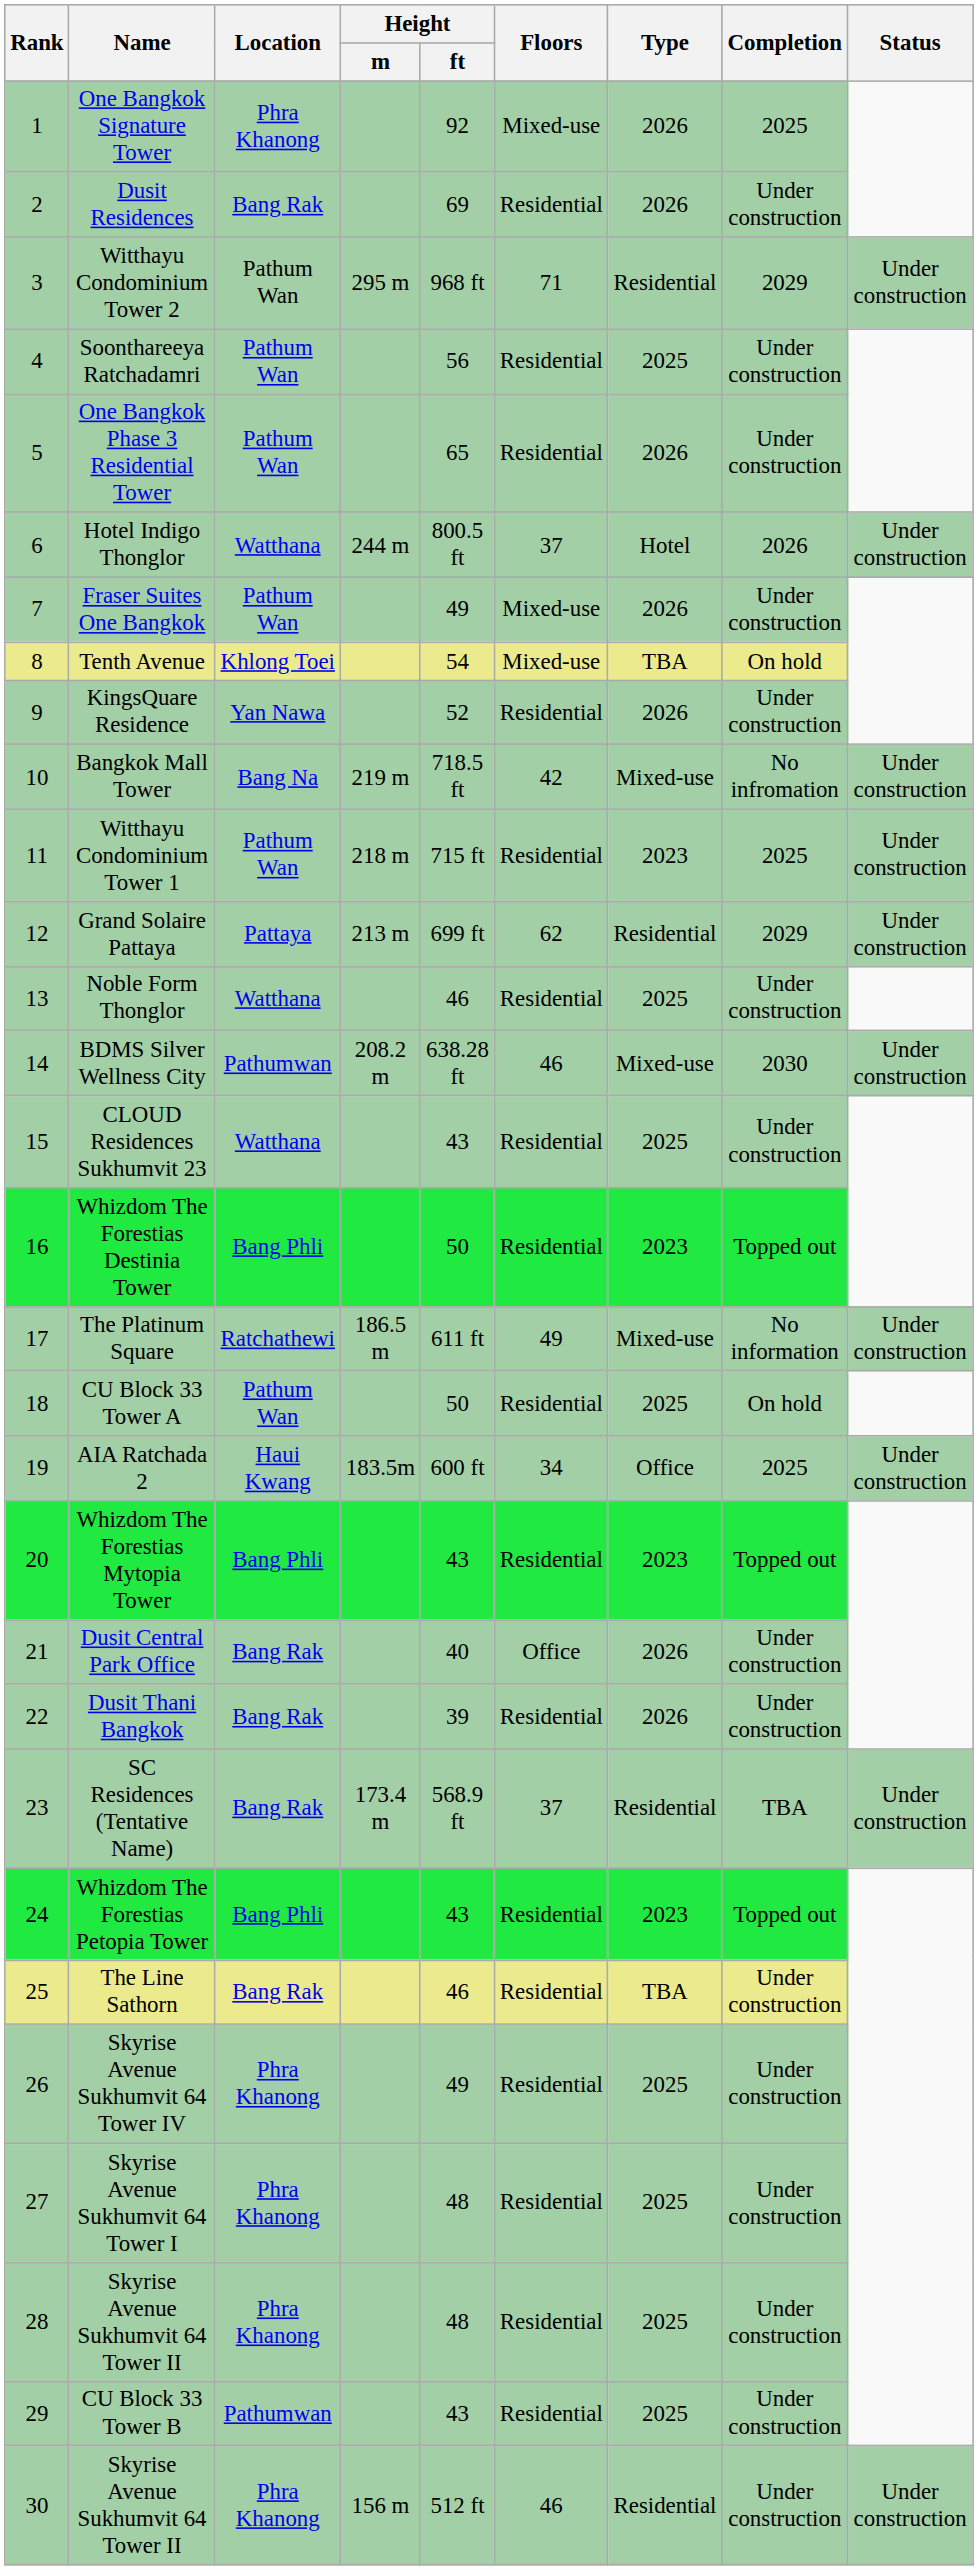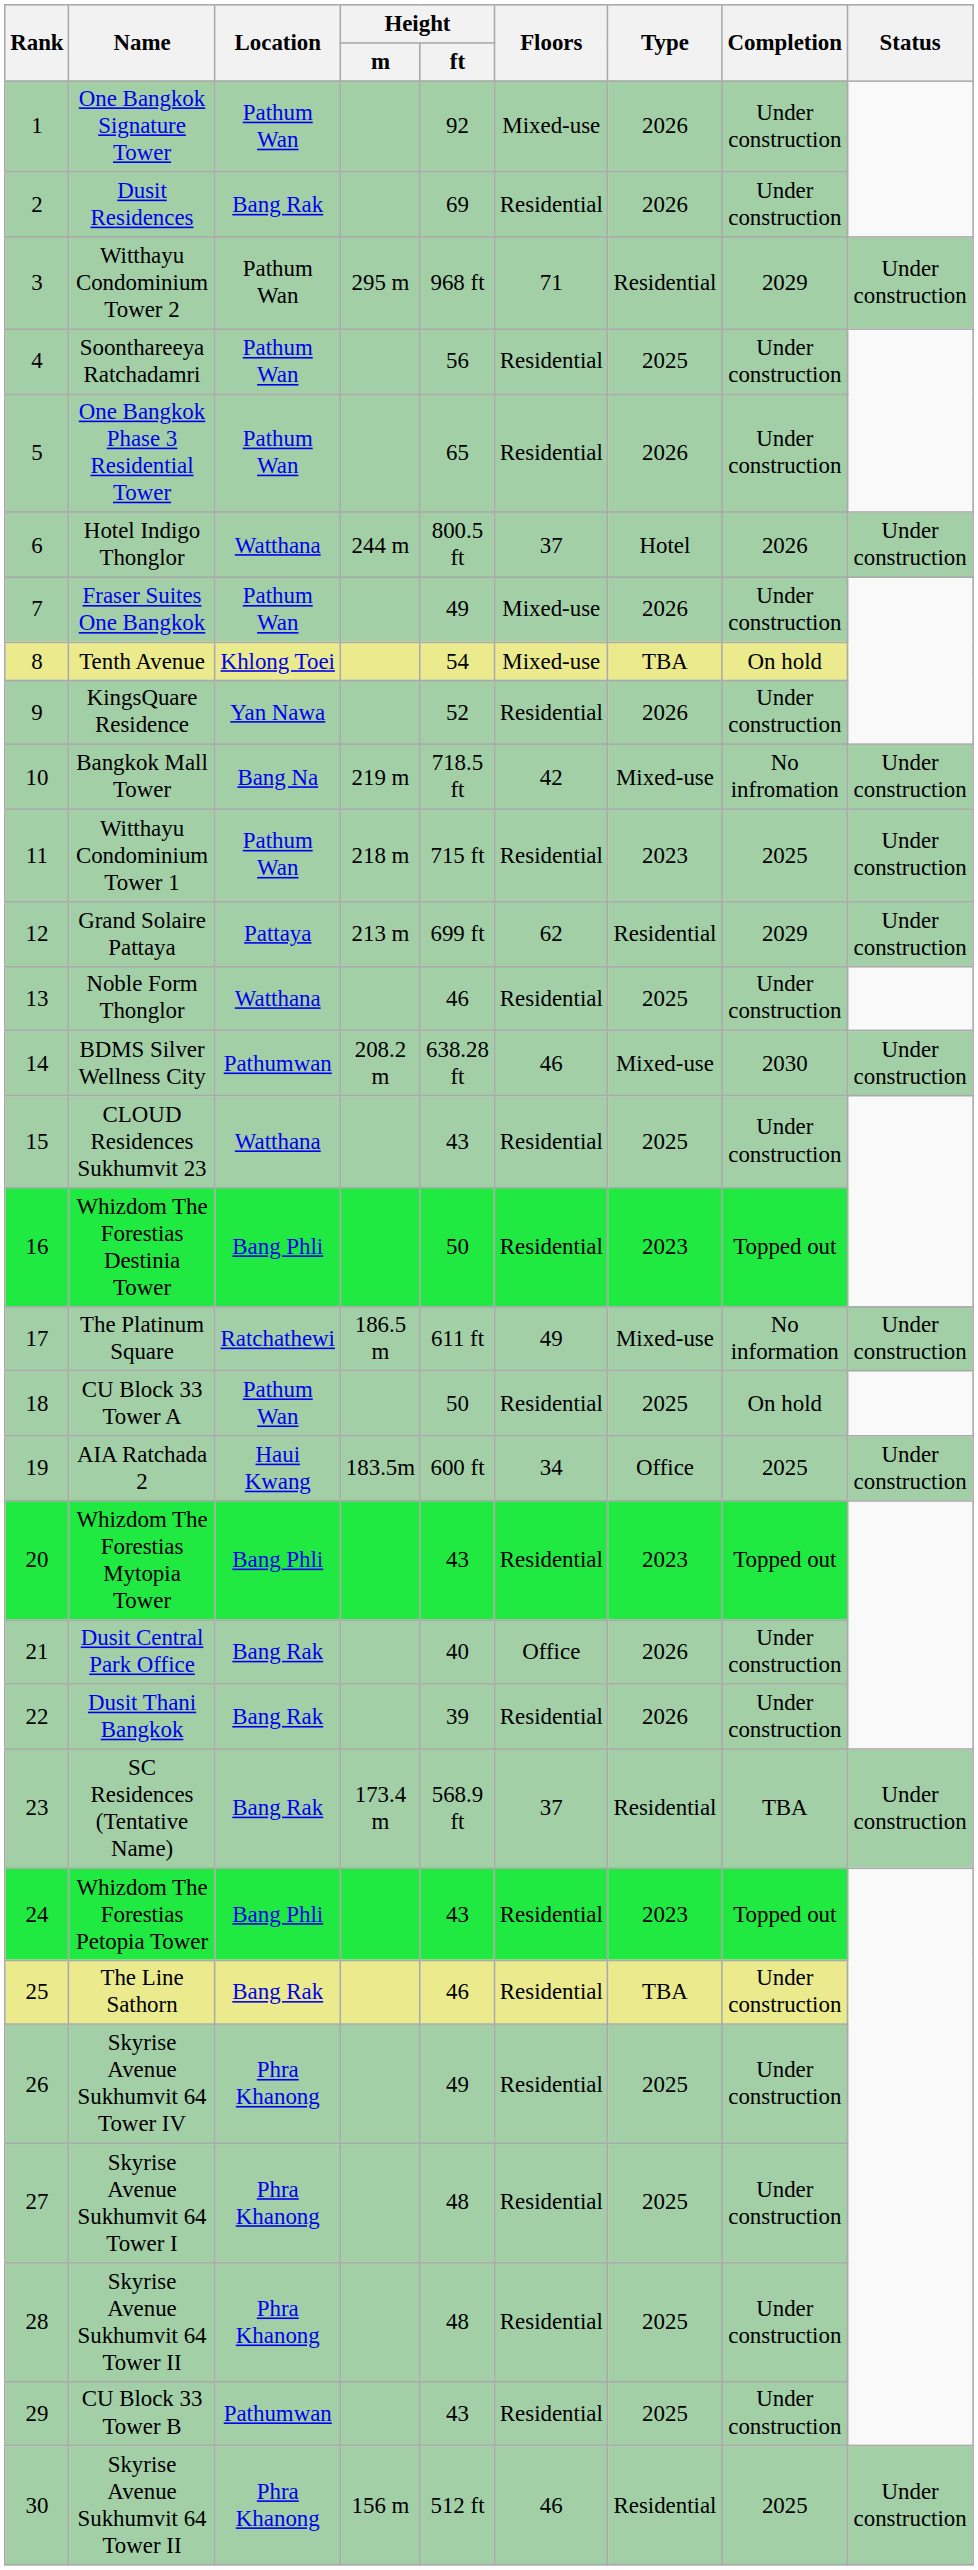 <table class="wikitable sortable mw-datatable static-row-numbers" style="text-align:center; font-size:90%">
 <tr>
 <th rowspan="2">Rank</th>
 <th rowspan="2">Name</th>
 <th rowspan="2">Location</th>
 <th colspan="2">Height</th>
 <th rowspan="2">Floors</th>
 <th rowspan="2">Type</th>
 <th rowspan="2">Completion</th>
 <th rowspan="2"class="unsortable">Status</th>
 </tr>
 <tr>
 <th>m</th>
 <th>ft</th>
 </tr>
 <tr style="background:#A3CFA7;">
 <td>1</td>
 <td><a href='#'>One Bangkok Signature Tower</a></td>
-<td><a href='#'>Phra Khanong</a></td>
+<td><a href='#'>Pathum Wan</a></td>
 <td></td>
 <td>92</td>
 <td>Mixed-use</td>
 <td>2026</td>
-<td>2025</td>
+<td>Under construction</td>
 </tr>
 <tr style="background:#A3CFA7;">
 <td>2</td>
 <td><a href='#'>Dusit Residences</a></td>
 <td><a href='#'>Bang Rak</a></td>
 <td></td>
 <td>69</td>
 <td>Residential</td>
 <td>2026</td>
 <td>Under construction</td>
 </tr>
 <tr style="background:#A3CFA7;">
 <td>3</td>
 <td>Witthayu Condominium Tower 2</td>
 <td>Pathum Wan</td>
 <td>295 m</td>
 <td>968 ft</td>
 <td>71</td>
 <td>Residential</td>
 <td>2029</td>
 <td>Under construction</td>
 </tr>
 <tr style="background:#A3CFA7;">
 <td>4</td>
 <td>Soonthareeya Ratchadamri</td>
 <td><a href='#'>Pathum Wan</a></td>
 <td></td>
 <td>56</td>
 <td>Residential</td>
 <td>2025</td>
 <td>Under construction</td>
 </tr>
 <tr style="background:#A3CFA7;">
 <td>5</td>
 <td><a href='#'>One Bangkok Phase 3 Residential Tower</a></td>
 <td><a href='#'>Pathum Wan</a></td>
 <td></td>
 <td>65</td>
 <td>Residential</td>
 <td>2026</td>
 <td>Under construction</td>
 </tr>
 <tr style="background:#A3CFA7;">
 <td>6</td>
 <td>Hotel Indigo Thonglor</td>
 <td><a href='#'>Watthana</a></td>
 <td>244 m</td>
 <td>800.5 ft</td>
 <td>37</td>
 <td>Hotel</td>
 <td>2026</td>
 <td>Under construction</td>
 </tr>
 <tr style="background:#A3CFA7;">
 <td>7</td>
 <td><a href='#'>Fraser Suites One Bangkok</a></td>
 <td><a href='#'>Pathum Wan</a></td>
 <td></td>
 <td>49</td>
 <td>Mixed-use</td>
 <td>2026</td>
 <td>Under construction</td>
 </tr>
 <tr style="background:#ebeb8d;">
 <td>8</td>
 <td>Tenth Avenue</td>
 <td><a href='#'>Khlong Toei</a></td>
 <td></td>
 <td>54</td>
 <td>Mixed-use</td>
 <td>TBA</td>
 <td>On hold</td>
 </tr>
 <tr style="background:#A3CFA7;">
 <td>9</td>
 <td>KingsQuare Residence</td>
 <td><a href='#'>Yan Nawa</a></td>
 <td></td>
 <td>52</td>
 <td>Residential</td>
 <td>2026</td>
 <td>Under construction</td>
 </tr>
 <tr style="background:#A3CFA7;">
 <td>10</td>
 <td>Bangkok Mall Tower</td>
 <td><a href='#'>Bang Na</a></td>
 <td>219 m</td>
 <td>718.5 ft</td>
 <td>42</td>
 <td>Mixed-use</td>
 <td>No infromation</td>
 <td>Under construction</td>
 </tr>
 <tr style="background:#A3CFA7;">
 <td>11</td>
 <td>Witthayu Condominium Tower 1</td>
 <td><a href='#'>Pathum Wan</a></td>
 <td>218 m</td>
 <td>715 ft</td>
 <td>Residential</td>
 <td>2023</td>
 <td>2025</td>
 <td>Under construction</td>
 </tr>
 <tr style="background:#A3CFA7;">
 <td>12</td>
 <td>Grand Solaire Pattaya</td>
 <td><a href='#'>Pattaya</a></td>
 <td>213 m</td>
 <td>699 ft</td>
 <td>62</td>
 <td>Residential</td>
 <td>2029</td>
 <td>Under construction</td>
 </tr>
 <tr style="background:#A3CFA7;">
 <td>13</td>
 <td>Noble Form Thonglor</td>
 <td><a href='#'>Watthana</a></td>
 <td></td>
 <td>46</td>
 <td>Residential</td>
 <td>2025</td>
 <td>Under construction</td>
 </tr>
 <tr style="background:#A3CFA7;">
 <td>14</td>
 <td>BDMS Silver Wellness City</td>
 <td><a href='#'>Pathumwan</a></td>
 <td>208.2 m</td>
 <td>638.28 ft</td>
 <td>46</td>
 <td>Mixed-use</td>
 <td>2030</td>
 <td>Under construction</td>
 </tr>
 <tr style="background:#A3CFA7;">
 <td>15</td>
 <td>CLOUD Residences Sukhumvit 23</td>
 <td><a href='#'>Watthana</a></td>
 <td></td>
 <td>43</td>
 <td>Residential</td>
 <td>2025</td>
 <td>Under construction</td>
 </tr>
 <tr style="background:#20e942;">
 <td>16</td>
 <td>Whizdom The Forestias Destinia Tower</td>
 <td><a href='#'>Bang Phli</a></td>
 <td></td>
 <td>50</td>
 <td>Residential</td>
 <td>2023</td>
 <td>Topped out</td>
 </tr>
 <tr style="background:#A3CFA7;">
 <td>17</td>
 <td>The Platinum Square</td>
 <td><a href='#'>Ratchathewi</a></td>
 <td>186.5 m</td>
 <td>611 ft</td>
 <td>49</td>
 <td>Mixed-use</td>
 <td>No information</td>
 <td>Under construction</td>
 </tr>
 <tr style="background:#A3CFA7;">
 <td>18</td>
 <td>CU Block 33 Tower A</td>
 <td><a href='#'>Pathum Wan</a></td>
 <td></td>
 <td>50</td>
 <td>Residential</td>
 <td>2025</td>
 <td>On hold</td>
 </tr>
 <tr style="background:#A3CFA7;">
 <td>19</td>
 <td>AIA Ratchada 2</td>
 <td><a href='#'>Haui Kwang</a></td>
 <td>183.5m</td>
 <td>600 ft</td>
 <td>34</td>
 <td>Office</td>
 <td>2025</td>
 <td>Under construction</td>
 </tr>
 <tr style="background:#20e942;">
 <td>20</td>
 <td>Whizdom The Forestias Mytopia Tower</td>
 <td><a href='#'>Bang Phli</a></td>
 <td></td>
 <td>43</td>
 <td>Residential</td>
 <td>2023</td>
 <td>Topped out</td>
 </tr>
 <tr style="background:#A3CFA7;">
 <td>21</td>
 <td><a href='#'>Dusit Central Park Office</a></td>
 <td><a href='#'>Bang Rak</a></td>
 <td></td>
 <td>40</td>
 <td>Office</td>
 <td>2026</td>
 <td>Under construction</td>
 </tr>
 <tr style="background:#A3CFA7;">
 <td>22</td>
 <td><a href='#'>Dusit Thani Bangkok</a></td>
 <td><a href='#'>Bang Rak</a></td>
 <td></td>
 <td>39</td>
 <td>Residential</td>
 <td>2026</td>
 <td>Under construction</td>
 </tr>
 <tr style="background:#A3CFA7;">
 <td>23</td>
 <td>SC Residences (Tentative Name)</td>
 <td><a href='#'>Bang Rak</a></td>
 <td>173.4 m</td>
 <td>568.9 ft</td>
 <td>37</td>
 <td>Residential</td>
 <td>TBA</td>
 <td>Under construction</td>
 </tr>
 <tr style="background:#20e942;">
 <td>24</td>
 <td>Whizdom The Forestias Petopia Tower</td>
 <td><a href='#'>Bang Phli</a></td>
 <td></td>
 <td>43</td>
 <td>Residential</td>
 <td>2023</td>
 <td>Topped out</td>
 </tr>
 <tr style="background:#ebeb8d;">
 <td>25</td>
 <td>The Line Sathorn</td>
 <td><a href='#'>Bang Rak</a></td>
 <td></td>
 <td>46</td>
 <td>Residential</td>
 <td>TBA</td>
 <td>Under construction</td>
 </tr>
 <tr style="background:#A3CFA7;">
 <td>26</td>
 <td>Skyrise Avenue Sukhumvit 64 Tower IV</td>
 <td><a href='#'>Phra Khanong</a></td>
 <td></td>
 <td>49</td>
 <td>Residential</td>
 <td>2025</td>
 <td>Under construction</td>
 </tr>
 <tr style="background:#A3CFA7;">
 <td>27</td>
 <td>Skyrise Avenue Sukhumvit 64 Tower I</td>
 <td><a href='#'>Phra Khanong</a></td>
 <td></td>
 <td>48</td>
 <td>Residential</td>
 <td>2025</td>
 <td>Under construction</td>
 </tr>
 <tr style="background:#A3CFA7;">
 <td>28</td>
 <td>Skyrise Avenue Sukhumvit 64 Tower II</td>
 <td><a href='#'>Phra Khanong</a></td>
 <td></td>
 <td>48</td>
 <td>Residential</td>
 <td>2025</td>
 <td>Under construction</td>
 </tr>
 <tr style="background:#A3CFA7;">
 <td>29</td>
 <td>CU Block 33 Tower B</td>
 <td><a href='#'>Pathumwan</a></td>
 <td></td>
 <td>43</td>
 <td>Residential</td>
 <td>2025</td>
 <td>Under construction</td>
 </tr>
 <tr style="background:#A3CFA7;">
 <td>30</td>
 <td>Skyrise Avenue Sukhumvit 64 Tower II</td>
 <td><a href='#'>Phra Khanong</a></td>
 <td>156 m</td>
 <td>512 ft</td>
 <td>46</td>
 <td>Residential</td>
-<td>Under construction</td>
+<td>2025</td>
 <td>Under construction</td>
 </tr>
 </table>
